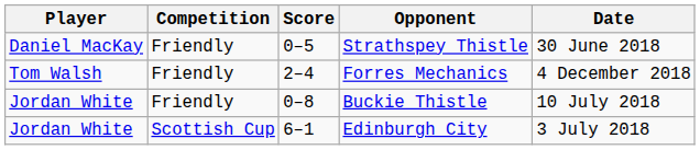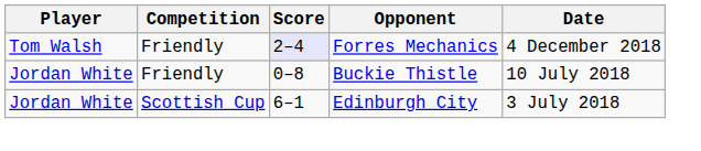 <table class="wikitable">
 <tr>
 <th>Player</th>
 <th>Competition</th>
 <th>Score</th>
 <th>Opponent</th>
 <th>Date</th>
 </tr>
 <tr>
-<td> <a href='#'>Daniel MacKay</a></td>
-<td>Friendly</td>
-<td>0–5</td>
-<td><a href='#'>Strathspey Thistle</a></td>
-<td>30 June 2018</td>
-</tr>
-<tr>
 <td> <a href='#'>Tom Walsh</a></td>
 <td>Friendly</td>
-<td>2–4</td>
+<td style="background: lavender;">2–4</td>
 <td><a href='#'>Forres Mechanics</a></td>
 <td>4 December 2018</td>
 </tr>
 <tr>
 <td> <a href='#'>Jordan White</a></td>
 <td>Friendly</td>
 <td>0–8</td>
 <td><a href='#'>Buckie Thistle</a></td>
 <td>10 July 2018</td>
 </tr>
 <tr>
 <td> <a href='#'>Jordan White</a></td>
 <td><a href='#'>Scottish Cup</a></td>
 <td>6–1</td>
 <td><a href='#'>Edinburgh City</a></td>
 <td>3 July 2018</td>
 </tr>
 </table>
